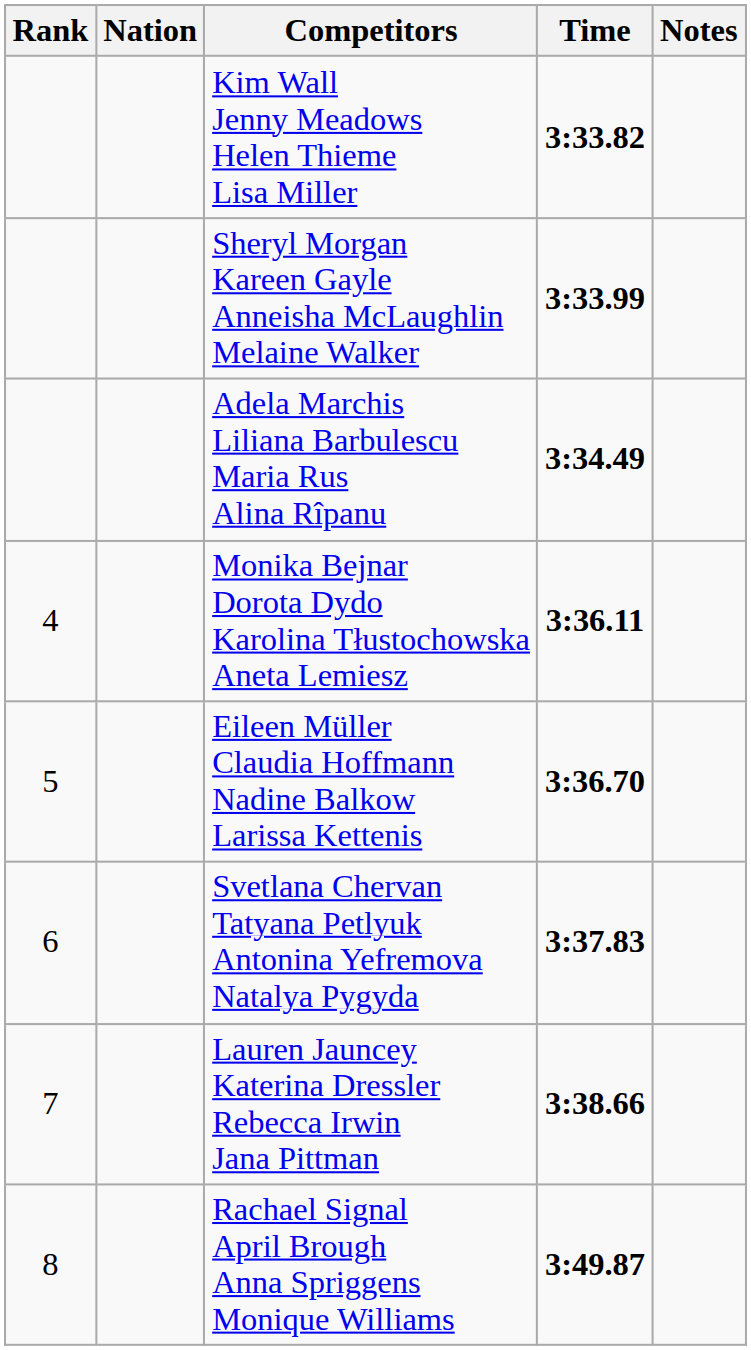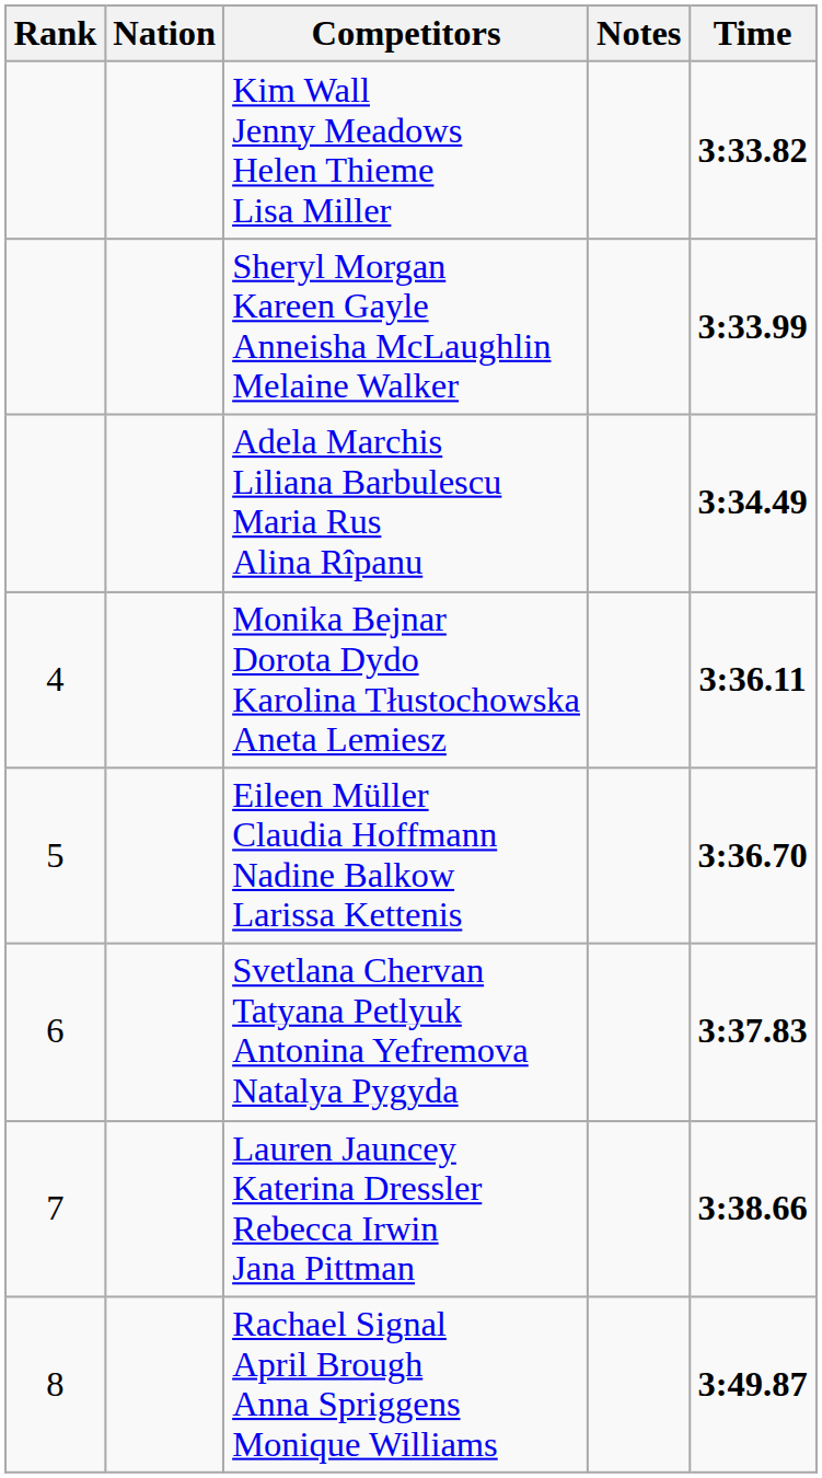 <table class="wikitable sortable" style="text-align:center">
 <tr>
 <th>Rank</th>
 <th>Nation</th>
 <th>Competitors</th>
+<th>Notes</th>
 <th>Time</th>
-<th>Notes</th>
 </tr>
 <tr>
 <td></td>
 <td align=left></td>
 <td align=left><a href='#'>Kim Wall</a><br><a href='#'>Jenny Meadows</a><br><a href='#'>Helen Thieme</a><br><a href='#'>Lisa Miller</a></td>
+<td></td>
 <td><strong>3:33.82</strong></td>
-<td></td>
 </tr>
 <tr>
 <td></td>
 <td align=left></td>
 <td align=left><a href='#'>Sheryl Morgan</a><br><a href='#'>Kareen Gayle</a><br><a href='#'>Anneisha McLaughlin</a><br><a href='#'>Melaine Walker</a></td>
+<td></td>
 <td><strong>3:33.99</strong></td>
-<td></td>
 </tr>
 <tr>
 <td></td>
 <td align=left></td>
 <td align=left><a href='#'>Adela Marchis</a><br><a href='#'>Liliana Barbulescu</a><br><a href='#'>Maria Rus</a><br><a href='#'>Alina Rîpanu</a></td>
+<td></td>
 <td><strong>3:34.49</strong></td>
-<td></td>
 </tr>
 <tr>
 <td>4</td>
 <td align=left></td>
 <td align=left><a href='#'>Monika Bejnar</a><br><a href='#'>Dorota Dydo</a><br><a href='#'>Karolina Tłustochowska</a><br><a href='#'>Aneta Lemiesz</a></td>
+<td></td>
 <td><strong>3:36.11</strong></td>
-<td></td>
 </tr>
 <tr>
 <td>5</td>
 <td align=left></td>
 <td align=left><a href='#'>Eileen Müller</a><br><a href='#'>Claudia Hoffmann</a><br><a href='#'>Nadine Balkow</a><br><a href='#'>Larissa Kettenis</a></td>
+<td></td>
 <td><strong>3:36.70</strong></td>
-<td></td>
 </tr>
 <tr>
 <td>6</td>
 <td align=left></td>
 <td align=left><a href='#'>Svetlana Chervan</a><br><a href='#'>Tatyana Petlyuk</a><br><a href='#'>Antonina Yefremova</a><br><a href='#'>Natalya Pygyda</a></td>
+<td></td>
 <td><strong>3:37.83</strong></td>
-<td></td>
 </tr>
 <tr>
 <td>7</td>
 <td align=left></td>
 <td align=left><a href='#'>Lauren Jauncey</a><br><a href='#'>Katerina Dressler</a><br><a href='#'>Rebecca Irwin</a><br><a href='#'>Jana Pittman</a></td>
+<td></td>
 <td><strong>3:38.66</strong></td>
-<td></td>
 </tr>
 <tr>
 <td>8</td>
 <td align=left></td>
 <td align=left><a href='#'>Rachael Signal</a><br><a href='#'>April Brough</a><br><a href='#'>Anna Spriggens</a><br><a href='#'>Monique Williams</a></td>
+<td></td>
 <td><strong>3:49.87</strong></td>
-<td></td>
 </tr>
 </table>
